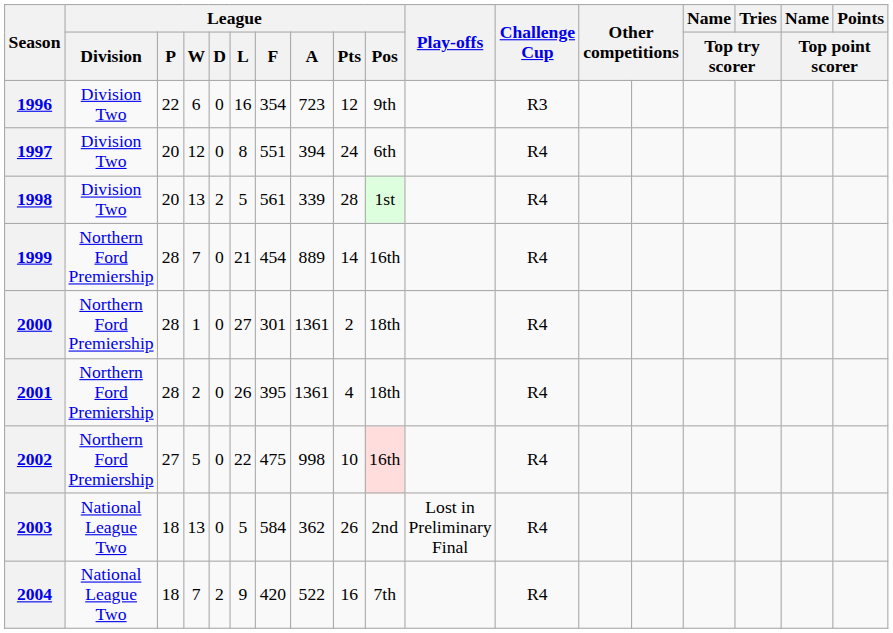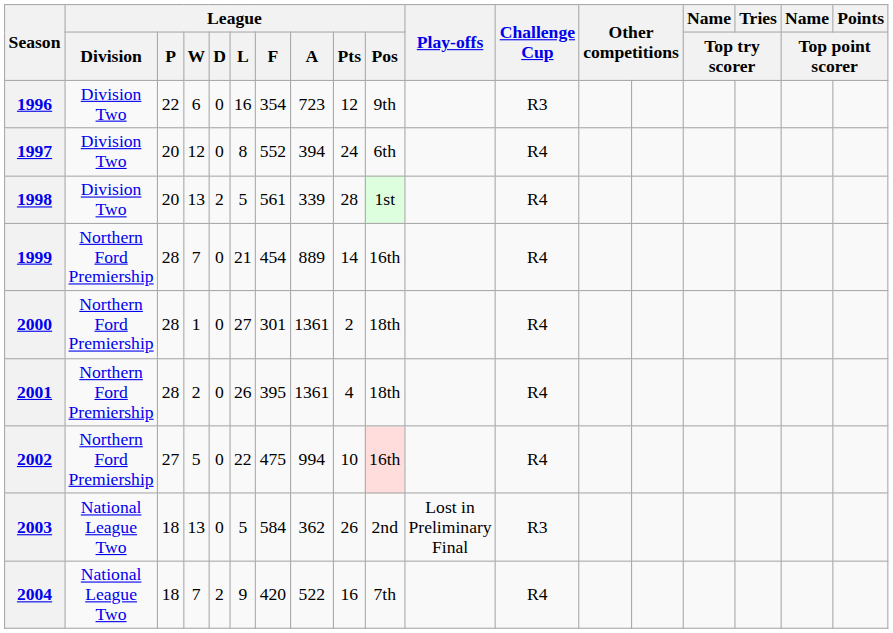 <table class="wikitable" style="text-align: center">
 <tr>
 <th rowspan="2" scope="col">Season</th>
 <th colspan="9" scope="col">League</th>
 <th rowspan="2" scope="col"><a href='#'>Play-offs</a></th>
 <th rowspan="2" scope="col"><a href='#'>Challenge Cup</a></th>
 <th colspan="2" rowspan="2" scope="col">Other competitions</th>
 <th scope="col">Name</th>
 <th scope="col">Tries</th>
 <th scope="col">Name</th>
 <th scope="col">Points</th>
 </tr>
 <tr>
 <th scope="col">Division</th>
 <th scope="col">P</th>
 <th scope="col">W</th>
 <th scope="col">D</th>
 <th scope="col">L</th>
 <th scope="col">F</th>
 <th scope="col">A</th>
 <th scope="col">Pts</th>
 <th scope="col">Pos</th>
 <th colspan="2" scope="col">Top try scorer</th>
 <th colspan="2" scope="col">Top point scorer</th>
 </tr>
 <tr>
 <th scope="row"><a href='#'>1996</a></th>
 <td><a href='#'>Division Two</a></td>
 <td>22</td>
 <td>6</td>
 <td>0</td>
 <td>16</td>
 <td>354</td>
 <td>723</td>
 <td>12</td>
 <td>9th</td>
 <td></td>
 <td>R3</td>
 <td></td>
 <td></td>
 <td></td>
 <td></td>
 <td></td>
 <td></td>
 </tr>
 <tr>
 <th scope="row"><a href='#'>1997</a></th>
 <td><a href='#'>Division Two</a></td>
 <td>20</td>
 <td>12</td>
 <td>0</td>
 <td>8</td>
-<td>551</td>
+<td>552</td>
 <td>394</td>
 <td>24</td>
 <td>6th</td>
 <td></td>
 <td>R4</td>
 <td></td>
 <td></td>
 <td></td>
 <td></td>
 <td></td>
 <td></td>
 </tr>
 <tr>
 <th scope="row"><a href='#'>1998</a></th>
 <td><a href='#'>Division Two</a></td>
 <td>20</td>
 <td>13</td>
 <td>2</td>
 <td>5</td>
 <td>561</td>
 <td>339</td>
 <td>28</td>
 <td style="background:#ddffdd;">1st</td>
 <td></td>
 <td>R4</td>
 <td></td>
 <td></td>
 <td></td>
 <td></td>
 <td></td>
 <td></td>
 </tr>
 <tr>
 <th scope="row"><a href='#'>1999</a></th>
 <td><a href='#'>Northern Ford Premiership</a></td>
 <td>28</td>
 <td>7</td>
 <td>0</td>
 <td>21</td>
 <td>454</td>
 <td>889</td>
 <td>14</td>
 <td>16th</td>
 <td></td>
 <td>R4</td>
 <td></td>
 <td></td>
 <td></td>
 <td></td>
 <td></td>
 <td></td>
 </tr>
 <tr>
 <th scope="row"><a href='#'>2000</a></th>
 <td><a href='#'>Northern Ford Premiership</a></td>
 <td>28</td>
 <td>1</td>
 <td>0</td>
 <td>27</td>
 <td>301</td>
 <td>1361</td>
 <td>2</td>
 <td>18th</td>
 <td></td>
 <td>R4</td>
 <td></td>
 <td></td>
 <td></td>
 <td></td>
 <td></td>
 <td></td>
 </tr>
 <tr>
 <th scope="row"><a href='#'>2001</a></th>
 <td><a href='#'>Northern Ford Premiership</a></td>
 <td>28</td>
 <td>2</td>
 <td>0</td>
 <td>26</td>
 <td>395</td>
 <td>1361</td>
 <td>4</td>
 <td>18th</td>
 <td></td>
 <td>R4</td>
 <td></td>
 <td></td>
 <td></td>
 <td></td>
 <td></td>
 <td></td>
 </tr>
 <tr>
 <th scope="row"><a href='#'>2002</a></th>
 <td><a href='#'>Northern Ford Premiership</a></td>
 <td>27</td>
 <td>5</td>
 <td>0</td>
 <td>22</td>
 <td>475</td>
-<td>998</td>
+<td>994</td>
 <td>10</td>
 <td style="background:#ffdddd;">16th</td>
 <td></td>
 <td>R4</td>
 <td></td>
 <td></td>
 <td></td>
 <td></td>
 <td></td>
 <td></td>
 </tr>
 <tr>
 <th scope="row"><a href='#'>2003</a></th>
 <td><a href='#'>National League Two</a></td>
 <td>18</td>
 <td>13</td>
 <td>0</td>
 <td>5</td>
 <td>584</td>
 <td>362</td>
 <td>26</td>
 <td>2nd</td>
 <td>Lost in Preliminary Final</td>
-<td>R4</td>
+<td>R3</td>
 <td></td>
 <td></td>
 <td></td>
 <td></td>
 <td></td>
 <td></td>
 </tr>
 <tr>
 <th scope="row"><a href='#'>2004</a></th>
 <td><a href='#'>National League Two</a></td>
 <td>18</td>
 <td>7</td>
 <td>2</td>
 <td>9</td>
 <td>420</td>
 <td>522</td>
 <td>16</td>
 <td>7th</td>
 <td></td>
 <td>R4</td>
 <td></td>
 <td></td>
 <td></td>
 <td></td>
 <td></td>
 <td></td>
 </tr>
 </table>
